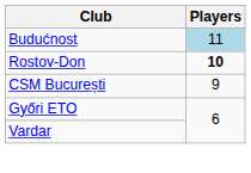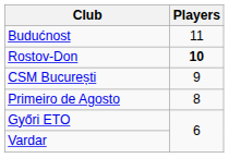 <table class="wikitable sortable">
 <tr>
 <th style=width:12em>Club</th>
 <th>Players</th>
 </tr>
 <tr>
 <td> <a href='#'>Budućnost</a></td>
-<td align=center style="background: lightblue;">11</td>
+<td align=center>11</td>
 </tr>
 <tr>
 <td> <a href='#'>Rostov-Don</a></td>
 <td align=center><strong>10</strong></td>
 </tr>
 <tr>
 <td> <a href='#'>CSM București</a></td>
 <td align=center>9</td>
 </tr>
 <tr>
+<td> <a href='#'>Primeiro de Agosto</a></td>
+<td align=center>8</td>
+</tr>
+<tr>
 <td> <a href='#'>Győri ETO</a></td>
 <td align=center rowspan="2">6</td>
 </tr>
 <tr>
 <td> <a href='#'>Vardar</a></td>
 </tr>
 </table>
